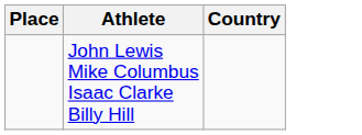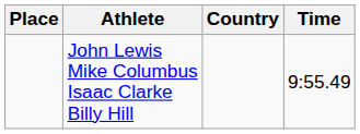 <table class="wikitable">
 <tr>
 <th>Place</th>
 <th>Athlete</th>
 <th>Country</th>
+<th>Time</th>
 </tr>
 <tr>
 <td align=center></td>
 <td><a href='#'>John Lewis</a><br><a href='#'>Mike Columbus</a><br><a href='#'>Isaac Clarke</a><br><a href='#'>Billy Hill</a></td>
 <td></td>
+<td>9:55.49</td>
 </tr>
 </table>
